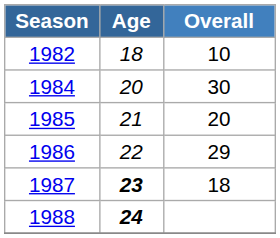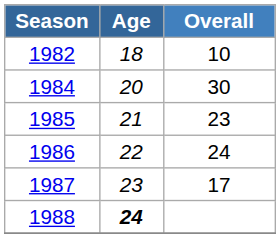 <table class="wikitable" style="font-size:95%; text-align:center; border:grey solid 1px; border-collapse:collapse; background:#ffffff;">
 <tr>
 <th style="background-color:#369; color:white; width:60px;"> Season </th>
 <th style="background-color:#369; color:white; width:40px;"> Age </th>
 <th style="background-color:#4180be; color:white; width:75px;">Overall</th>
 </tr>
 <tr>
 <td><a href='#'>1982</a></td>
 <td><em>18</em></td>
 <td>10</td>
 </tr>
 <tr>
 <td><a href='#'>1984</a></td>
 <td><em>20</em></td>
 <td>30</td>
 </tr>
 <tr>
 <td><a href='#'>1985</a></td>
 <td><em>21</em></td>
-<td>20</td>
+<td>23</td>
 </tr>
 <tr>
 <td><a href='#'>1986</a></td>
 <td><em>22</em></td>
-<td>29</td>
+<td>24</td>
 </tr>
 <tr>
 <td><a href='#'>1987</a></td>
-<td><strong><em>23</em></strong></td>
-<td>18</td>
+<td><em>23</em></td>
+<td>17</td>
 </tr>
 <tr>
 <td><a href='#'>1988</a></td>
 <td><strong><em>24</em></strong></td>
 <td></td>
 </tr>
 <tr>
 </tr>
 </table>
